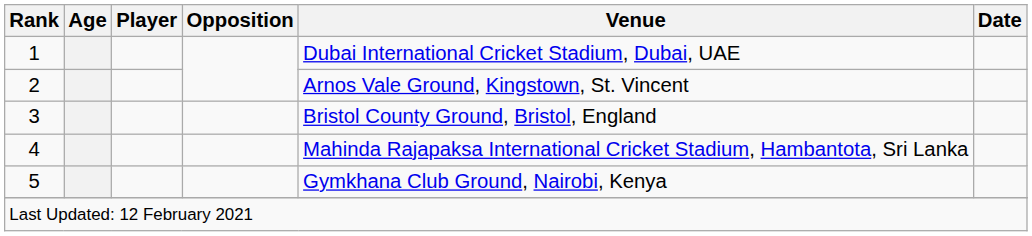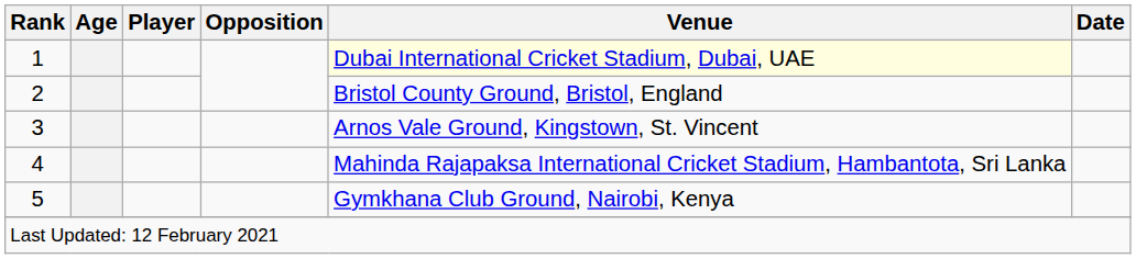 <table class="wikitable plainrowheaders sortable">
 <tr>
 <th scope=col>Rank</th>
 <th scope=col>Age</th>
 <th scope=col>Player</th>
 <th scope=col>Opposition</th>
 <th scope=col>Venue</th>
 <th scope=col>Date</th>
 </tr>
 <tr>
 <td align=center>1</td>
 <th scope=row style=text-align:center;></th>
 <td></td>
 <td rowspan=2></td>
-<td><a href='#'>Dubai International Cricket Stadium</a>, <a href='#'>Dubai</a>, UAE</td>
+<td style="background: lightyellow;"><a href='#'>Dubai International Cricket Stadium</a>, <a href='#'>Dubai</a>, UAE</td>
 <td></td>
 </tr>
 <tr>
 <td align=center>2</td>
 <th scope=row style=text-align:center;></th>
 <td></td>
-<td><a href='#'>Arnos Vale Ground</a>, <a href='#'>Kingstown</a>, St. Vincent</td>
+<td><a href='#'>Bristol County Ground</a>, <a href='#'>Bristol</a>, England</td>
 <td></td>
 </tr>
 <tr>
 <td align=center>3</td>
 <th scope=row style=text-align:center;></th>
 <td></td>
 <td></td>
-<td><a href='#'>Bristol County Ground</a>, <a href='#'>Bristol</a>, England</td>
+<td><a href='#'>Arnos Vale Ground</a>, <a href='#'>Kingstown</a>, St. Vincent</td>
 <td></td>
 </tr>
 <tr>
 <td align=center>4</td>
 <th scope=row style=text-align:center;></th>
 <td></td>
 <td></td>
 <td><a href='#'>Mahinda Rajapaksa International Cricket Stadium</a>, <a href='#'>Hambantota</a>, Sri Lanka</td>
 <td></td>
 </tr>
 <tr>
 <td align=center>5</td>
 <th scope=row style=text-align:center;></th>
 <td></td>
 <td></td>
 <td><a href='#'>Gymkhana Club Ground</a>, <a href='#'>Nairobi</a>, Kenya</td>
 <td></td>
 </tr>
 <tr>
 </tr>
 <tr class=sortbottom>
 <td colspan=7><small>Last Updated: 12 February 2021</small></td>
 </tr>
 </table>
